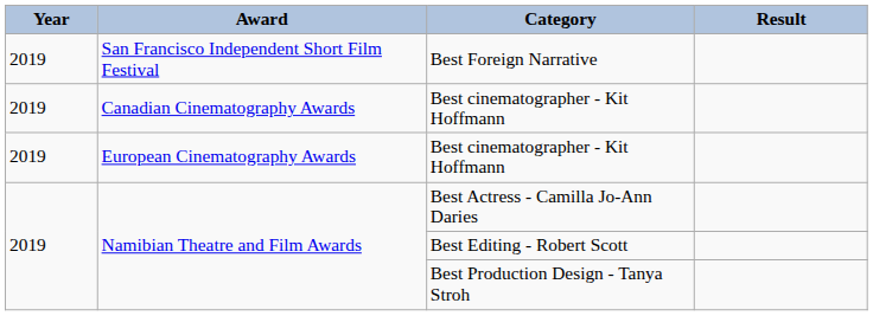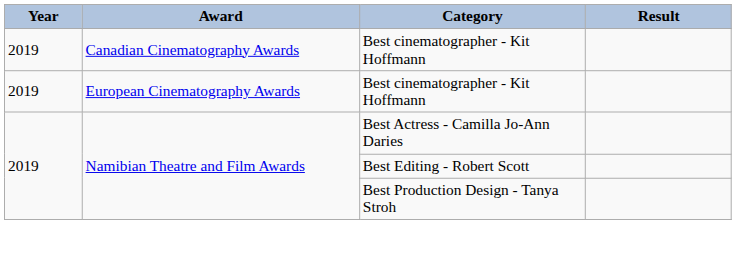 <table class="wikitable" width="60%">
 <tr>
 <th style="width:10pt; background:LightSteelBlue;">Year</th>
 <th style="width:100pt; background:LightSteelBlue;">Award</th>
 <th style="width:40pt; background:LightSteelBlue;">Category</th>
 <th style="width:50pt; background:LightSteelBlue;">Result</th>
-</tr>
-<tr>
-<td rowspan="1">2019</td>
-<td rowspan="1"><a href='#'>San Francisco Independent Short Film Festival</a></td>
-<td>Best Foreign Narrative</td>
-<td></td>
 </tr>
 <tr>
 <td rowspan="1">2019</td>
 <td rowspan="1"><a href='#'>Canadian Cinematography Awards</a></td>
 <td>Best cinematographer - Kit Hoffmann</td>
 <td></td>
 </tr>
 <tr>
 <td rowspan="1">2019</td>
 <td rowspan="1"><a href='#'>European Cinematography Awards</a></td>
 <td>Best cinematographer - Kit Hoffmann</td>
 <td></td>
 </tr>
 <tr>
 <td rowspan="3">2019</td>
 <td rowspan="3"><a href='#'>Namibian Theatre and Film Awards</a></td>
 <td>Best Actress - Camilla Jo-Ann Daries</td>
 <td></td>
 </tr>
 <tr>
 <td>Best Editing - Robert Scott</td>
 <td></td>
 </tr>
 <tr>
 <td>Best Production Design - Tanya Stroh</td>
 <td></td>
 </tr>
 </table>
